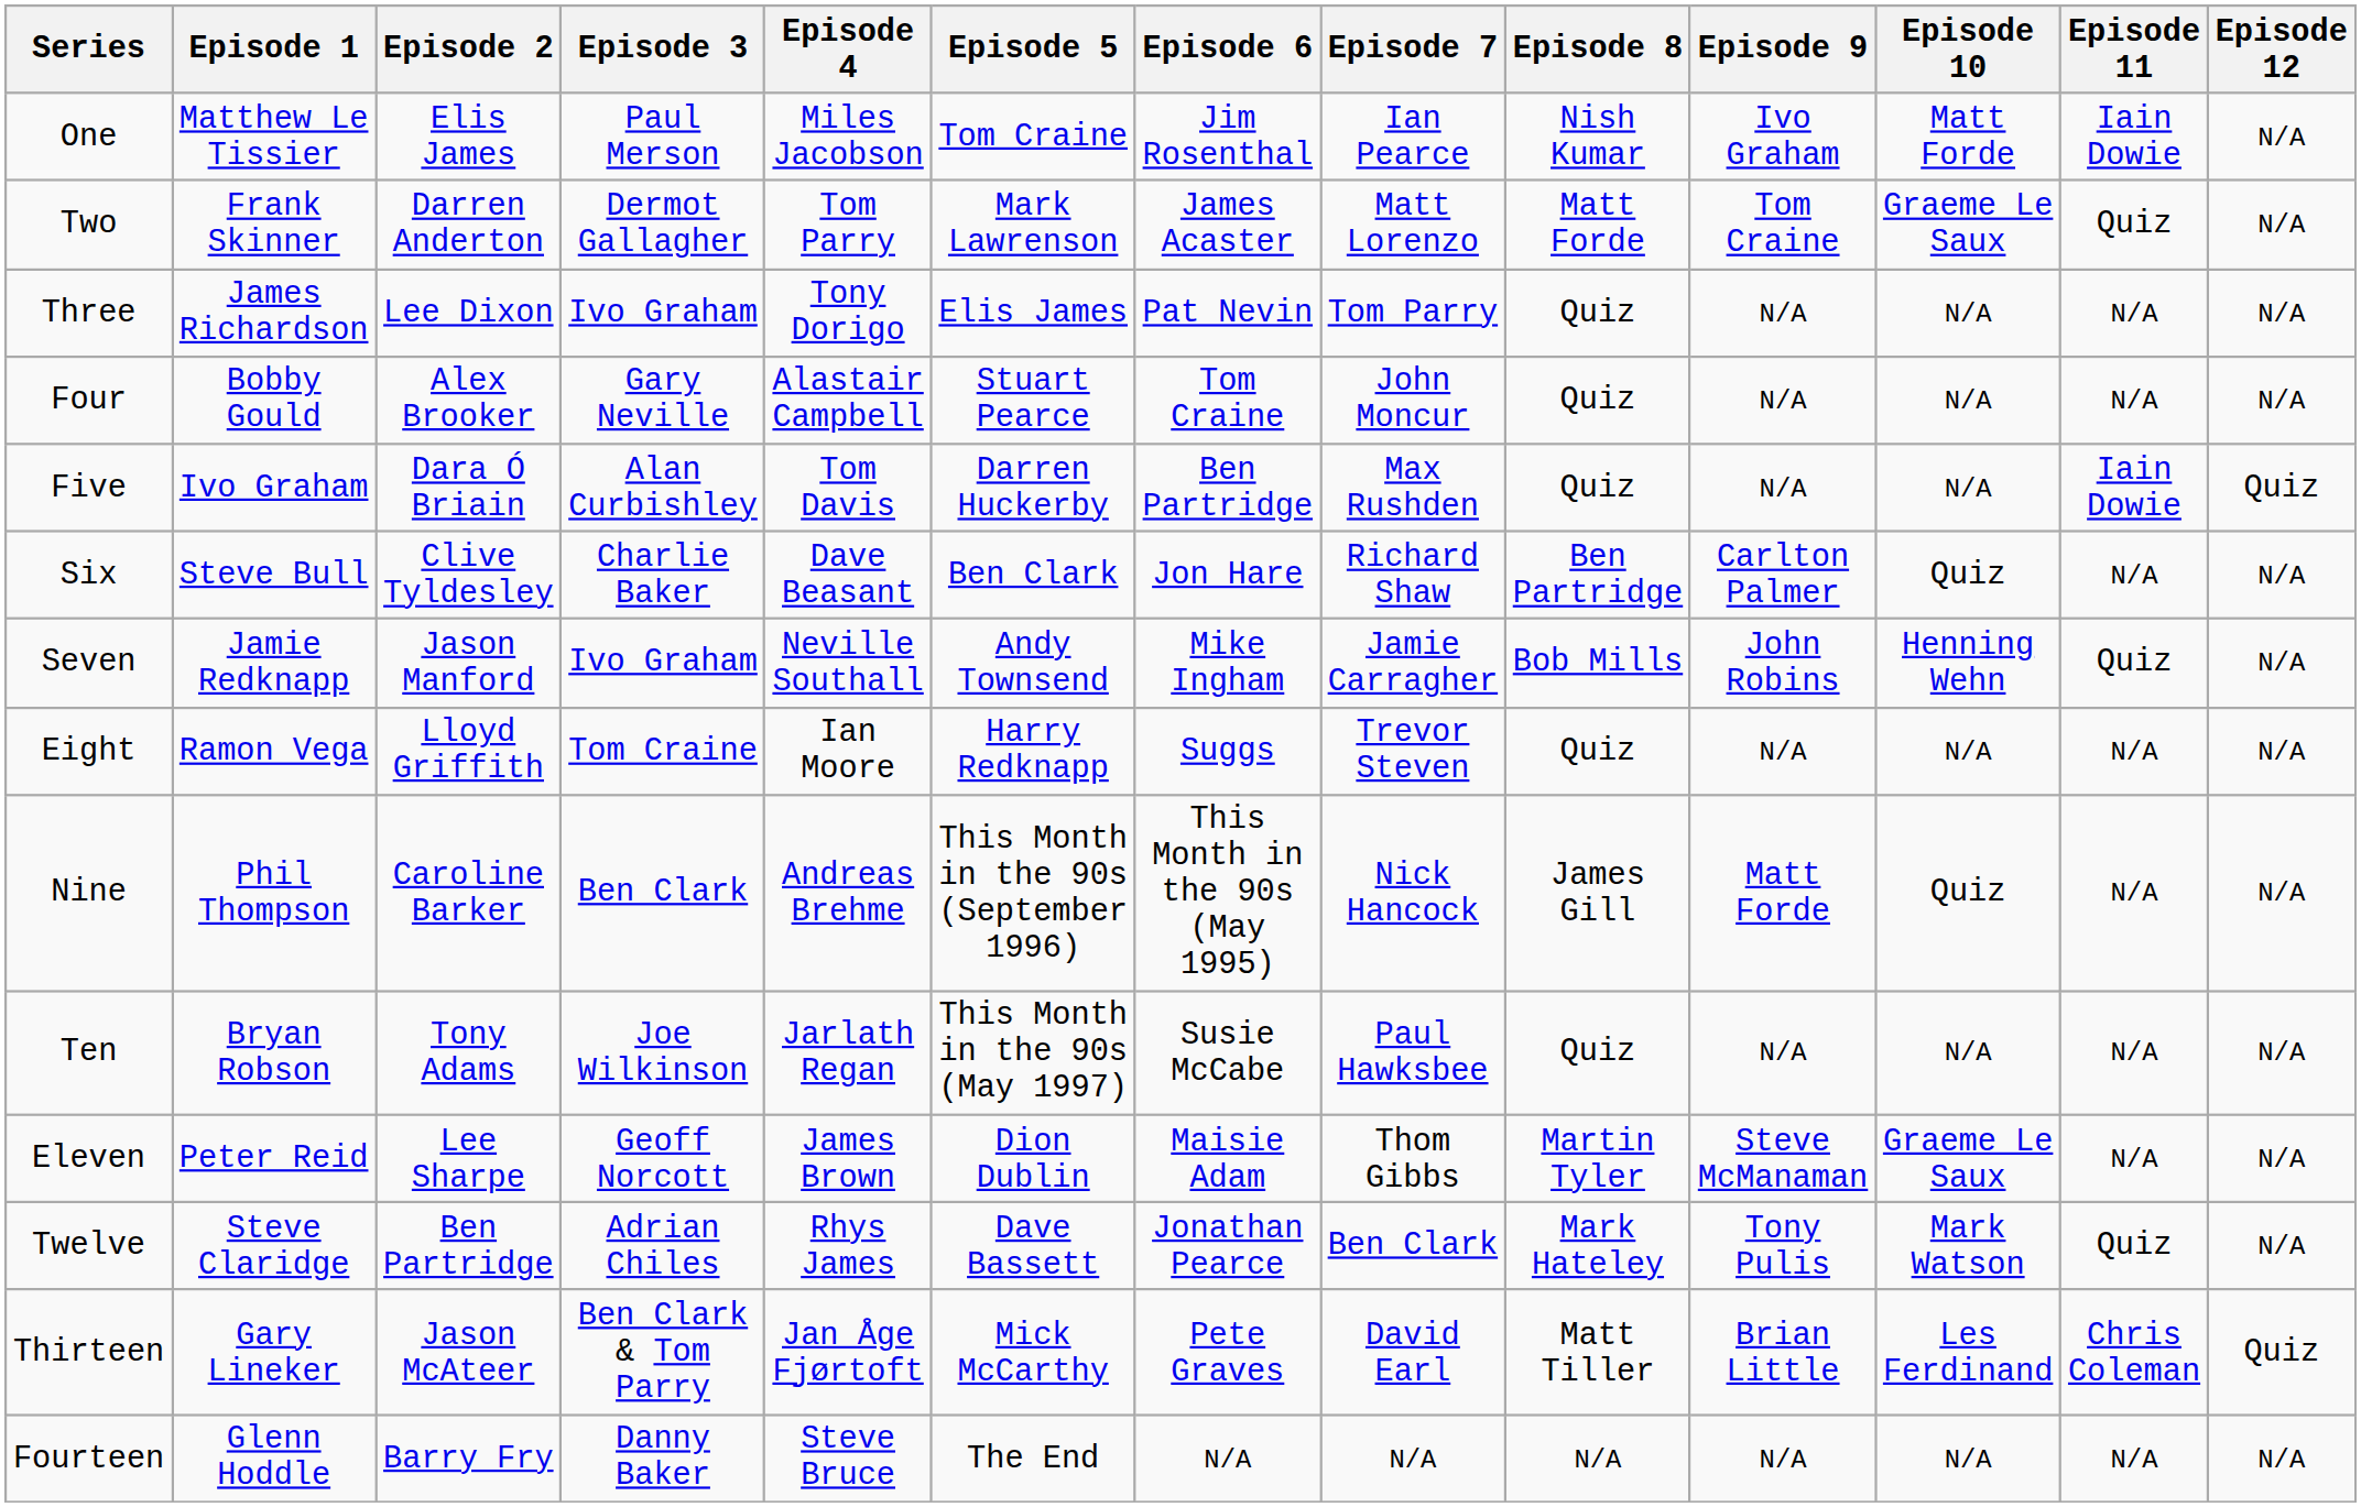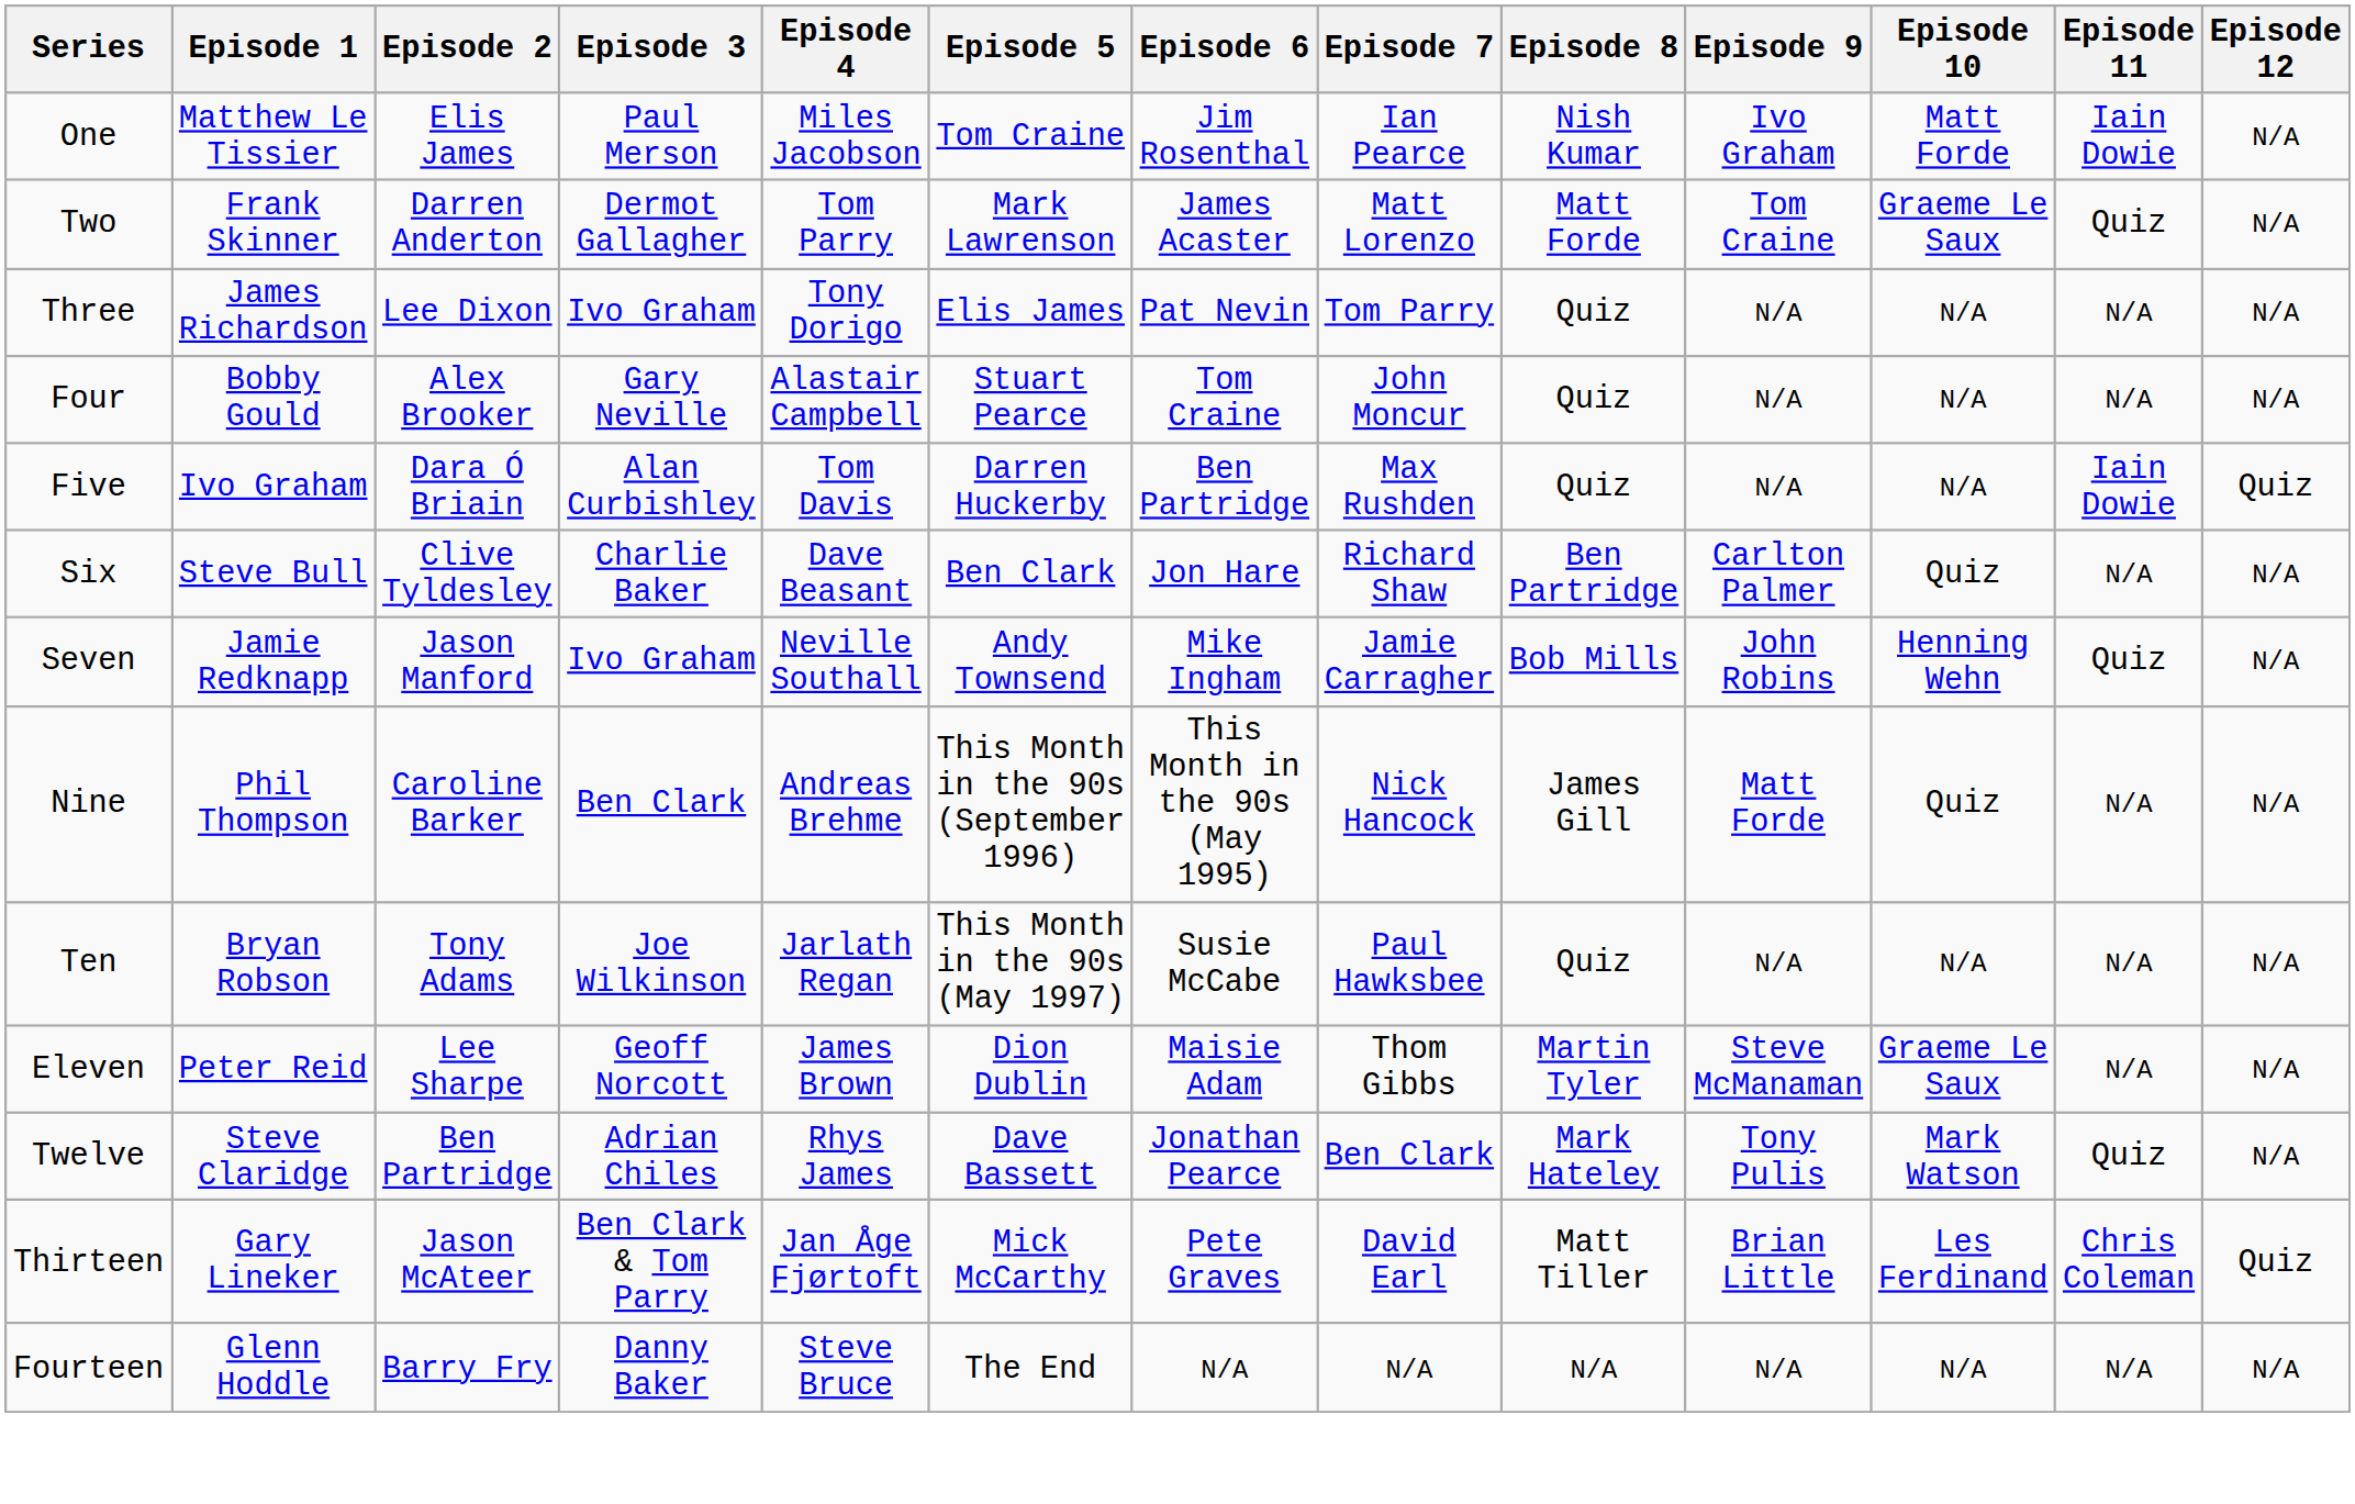 <table class="wikitable sortable"  style=text-align:center;width:90%>
 <tr>
 <th>Series</th>
 <th>Episode 1</th>
 <th>Episode 2</th>
 <th>Episode 3</th>
 <th>Episode 4</th>
 <th>Episode 5</th>
 <th>Episode 6</th>
 <th>Episode 7</th>
 <th>Episode 8</th>
 <th>Episode 9</th>
 <th>Episode 10</th>
 <th>Episode 11</th>
 <th>Episode 12</th>
 </tr>
 <tr>
 <td>One</td>
 <td><a href='#'>Matthew Le Tissier</a></td>
 <td><a href='#'>Elis James</a></td>
 <td><a href='#'>Paul Merson</a></td>
 <td><a href='#'>Miles Jacobson</a></td>
 <td><a href='#'>Tom Craine</a></td>
 <td><a href='#'>Jim Rosenthal</a></td>
 <td><a href='#'>Ian Pearce</a></td>
 <td><a href='#'>Nish Kumar</a></td>
 <td><a href='#'>Ivo Graham</a></td>
 <td><a href='#'>Matt Forde</a></td>
 <td><a href='#'>Iain Dowie</a></td>
 <td style="text-align:center"><span><small>N/A</small></span></td>
 </tr>
 <tr>
 <td>Two</td>
 <td><a href='#'>Frank Skinner</a></td>
 <td><a href='#'>Darren Anderton</a></td>
 <td><a href='#'>Dermot Gallagher</a></td>
 <td><a href='#'>Tom Parry</a></td>
 <td><a href='#'>Mark Lawrenson</a></td>
 <td><a href='#'>James Acaster</a></td>
 <td><a href='#'>Matt Lorenzo</a></td>
 <td><a href='#'>Matt Forde</a></td>
 <td><a href='#'>Tom Craine</a></td>
 <td><a href='#'>Graeme Le Saux</a></td>
 <td>Quiz</td>
 <td style="text-align:center"><span><small>N/A</small></span></td>
 </tr>
 <tr>
 <td>Three</td>
 <td><a href='#'>James Richardson</a></td>
 <td><a href='#'>Lee Dixon</a></td>
 <td><a href='#'>Ivo Graham</a></td>
 <td><a href='#'>Tony Dorigo</a></td>
 <td><a href='#'>Elis James</a></td>
 <td><a href='#'>Pat Nevin</a></td>
 <td><a href='#'>Tom Parry</a></td>
 <td>Quiz</td>
 <td style="text-align:center"><span><small>N/A</small></span></td>
 <td style="text-align:center"><span><small>N/A</small></span></td>
 <td style="text-align:center"><span><small>N/A</small></span></td>
 <td style="text-align:center"><span><small>N/A</small></span></td>
 </tr>
 <tr>
 <td>Four</td>
 <td><a href='#'>Bobby Gould</a></td>
 <td><a href='#'>Alex Brooker</a></td>
 <td><a href='#'>Gary Neville</a></td>
 <td><a href='#'>Alastair Campbell</a></td>
 <td><a href='#'>Stuart Pearce</a></td>
 <td><a href='#'>Tom Craine</a></td>
 <td><a href='#'>John Moncur</a></td>
 <td>Quiz</td>
 <td style="text-align:center"><span><small>N/A</small></span></td>
 <td style="text-align:center"><span><small>N/A</small></span></td>
 <td style="text-align:center"><span><small>N/A</small></span></td>
 <td style="text-align:center"><span><small>N/A</small></span></td>
 </tr>
 <tr>
 <td>Five</td>
 <td><a href='#'>Ivo Graham</a></td>
 <td><a href='#'>Dara Ó Briain</a></td>
 <td><a href='#'>Alan Curbishley</a></td>
 <td><a href='#'>Tom Davis</a></td>
 <td><a href='#'>Darren Huckerby</a></td>
 <td><a href='#'>Ben Partridge</a></td>
 <td><a href='#'>Max Rushden</a></td>
 <td>Quiz</td>
 <td style="text-align:center"><span><small>N/A</small></span></td>
 <td style="text-align:center"><span><small>N/A</small></span></td>
 <td><a href='#'>Iain Dowie</a></td>
 <td>Quiz</td>
 </tr>
 <tr>
 <td>Six</td>
 <td><a href='#'>Steve Bull</a></td>
 <td><a href='#'>Clive Tyldesley</a></td>
 <td><a href='#'>Charlie Baker</a></td>
 <td><a href='#'>Dave Beasant</a></td>
 <td><a href='#'>Ben Clark</a></td>
 <td><a href='#'>Jon Hare</a></td>
 <td><a href='#'>Richard Shaw</a></td>
 <td><a href='#'>Ben Partridge</a></td>
 <td><a href='#'>Carlton Palmer</a></td>
 <td>Quiz</td>
 <td style="text-align:center"><span><small>N/A</small></span></td>
 <td style="text-align:center"><span><small>N/A</small></span></td>
 </tr>
 <tr>
 <td>Seven</td>
 <td><a href='#'>Jamie Redknapp</a></td>
 <td><a href='#'>Jason Manford</a></td>
 <td><a href='#'>Ivo Graham</a></td>
 <td><a href='#'>Neville Southall</a></td>
 <td><a href='#'>Andy Townsend</a></td>
 <td><a href='#'>Mike Ingham</a></td>
 <td><a href='#'>Jamie Carragher</a></td>
 <td><a href='#'>Bob Mills</a></td>
 <td><a href='#'>John Robins</a></td>
 <td><a href='#'>Henning Wehn</a></td>
 <td>Quiz</td>
 <td style="text-align:center"><span><small>N/A</small></span></td>
 </tr>
 <tr>
-<td>Eight</td>
-<td><a href='#'>Ramon Vega</a></td>
-<td><a href='#'>Lloyd Griffith</a></td>
-<td><a href='#'>Tom Craine</a></td>
-<td>Ian Moore</td>
-<td><a href='#'>Harry Redknapp</a></td>
-<td><a href='#'>Suggs</a></td>
-<td><a href='#'>Trevor Steven</a></td>
-<td>Quiz</td>
-<td style="text-align:center"><span><small>N/A</small></span></td>
-<td style="text-align:center"><span><small>N/A</small></span></td>
-<td style="text-align:center"><span><small>N/A</small></span></td>
-<td style="text-align:center"><span><small>N/A</small></span></td>
-</tr>
-<tr>
 <td>Nine</td>
 <td><a href='#'>Phil Thompson</a></td>
 <td><a href='#'>Caroline Barker</a></td>
 <td><a href='#'>Ben Clark</a></td>
 <td><a href='#'>Andreas Brehme</a></td>
 <td>This Month in the 90s (September 1996)</td>
 <td>This Month in the 90s (May 1995)</td>
 <td><a href='#'>Nick Hancock</a></td>
 <td>James Gill</td>
 <td><a href='#'>Matt Forde</a></td>
 <td>Quiz</td>
 <td style="text-align:center"><span><small>N/A</small></span></td>
 <td style="text-align:center"><span><small>N/A</small></span></td>
 </tr>
 <tr>
 <td>Ten</td>
 <td><a href='#'>Bryan Robson</a></td>
 <td><a href='#'>Tony Adams</a></td>
 <td><a href='#'>Joe Wilkinson</a></td>
 <td><a href='#'>Jarlath Regan</a></td>
 <td>This Month in the 90s (May 1997)</td>
 <td>Susie McCabe</td>
 <td><a href='#'>Paul Hawksbee</a></td>
 <td>Quiz</td>
 <td style="text-align:center"><span><small>N/A</small></span></td>
 <td style="text-align:center"><span><small>N/A</small></span></td>
 <td style="text-align:center"><span><small>N/A</small></span></td>
 <td style="text-align:center"><span><small>N/A</small></span></td>
 </tr>
 <tr>
 <td>Eleven</td>
 <td><a href='#'>Peter Reid</a></td>
 <td><a href='#'>Lee Sharpe</a></td>
 <td><a href='#'>Geoff Norcott</a></td>
 <td><a href='#'>James Brown</a></td>
 <td><a href='#'>Dion Dublin</a></td>
 <td><a href='#'>Maisie Adam</a></td>
 <td>Thom Gibbs</td>
 <td><a href='#'>Martin Tyler</a></td>
 <td><a href='#'>Steve McManaman</a></td>
 <td><a href='#'>Graeme Le Saux</a></td>
 <td style="text-align:center"><span><small>N/A</small></span></td>
 <td style="text-align:center"><span><small>N/A</small></span></td>
 </tr>
 <tr>
 <td>Twelve</td>
 <td><a href='#'>Steve Claridge</a></td>
 <td><a href='#'>Ben Partridge</a></td>
 <td><a href='#'>Adrian Chiles</a></td>
 <td><a href='#'>Rhys James</a></td>
 <td><a href='#'>Dave Bassett</a></td>
 <td><a href='#'>Jonathan Pearce</a></td>
 <td><a href='#'>Ben Clark</a></td>
 <td><a href='#'>Mark Hateley</a></td>
 <td><a href='#'>Tony Pulis</a></td>
 <td><a href='#'>Mark Watson</a></td>
 <td>Quiz</td>
 <td style="text-align:center"><span><small>N/A</small></span></td>
 </tr>
 <tr>
 <td>Thirteen</td>
 <td><a href='#'>Gary Lineker</a></td>
 <td><a href='#'>Jason McAteer</a></td>
 <td><a href='#'>Ben Clark</a> & <a href='#'>Tom Parry</a></td>
 <td><a href='#'>Jan Åge Fjørtoft</a></td>
 <td><a href='#'>Mick McCarthy</a></td>
 <td><a href='#'>Pete Graves</a></td>
 <td><a href='#'>David Earl</a></td>
 <td>Matt Tiller</td>
 <td><a href='#'>Brian Little</a></td>
 <td><a href='#'>Les Ferdinand</a></td>
 <td><a href='#'>Chris Coleman</a></td>
 <td>Quiz</td>
 </tr>
 <tr>
 <td>Fourteen</td>
 <td><a href='#'>Glenn Hoddle</a></td>
 <td><a href='#'>Barry Fry</a></td>
 <td><a href='#'>Danny Baker</a></td>
 <td><a href='#'>Steve Bruce</a></td>
 <td>The End</td>
 <td style="text-align:center"><span><small>N/A</small></span></td>
 <td style="text-align:center"><span><small>N/A</small></span></td>
 <td style="text-align:center"><span><small>N/A</small></span></td>
 <td style="text-align:center"><span><small>N/A</small></span></td>
 <td style="text-align:center"><span><small>N/A</small></span></td>
 <td style="text-align:center"><span><small>N/A</small></span></td>
 <td style="text-align:center"><span><small>N/A</small></span></td>
 </tr>
 <tr>
 </tr>
 </table>
